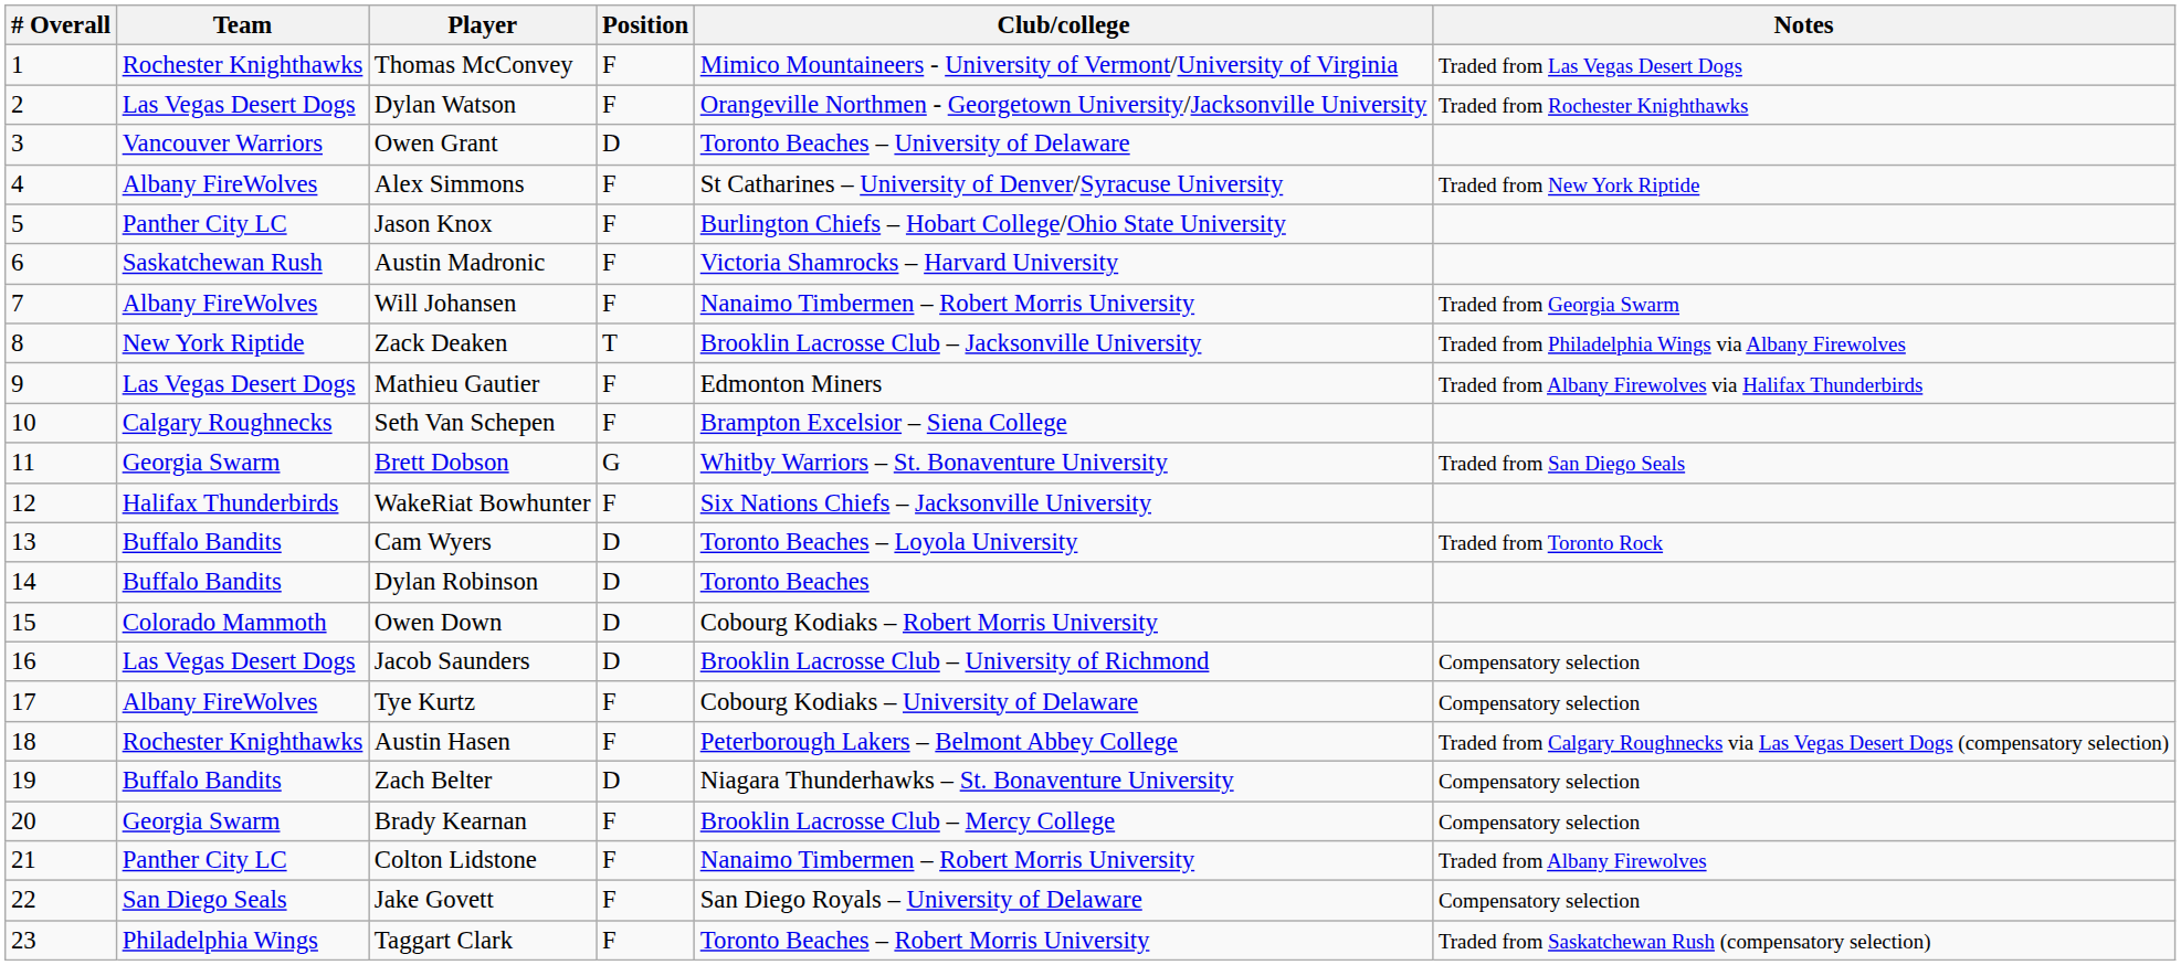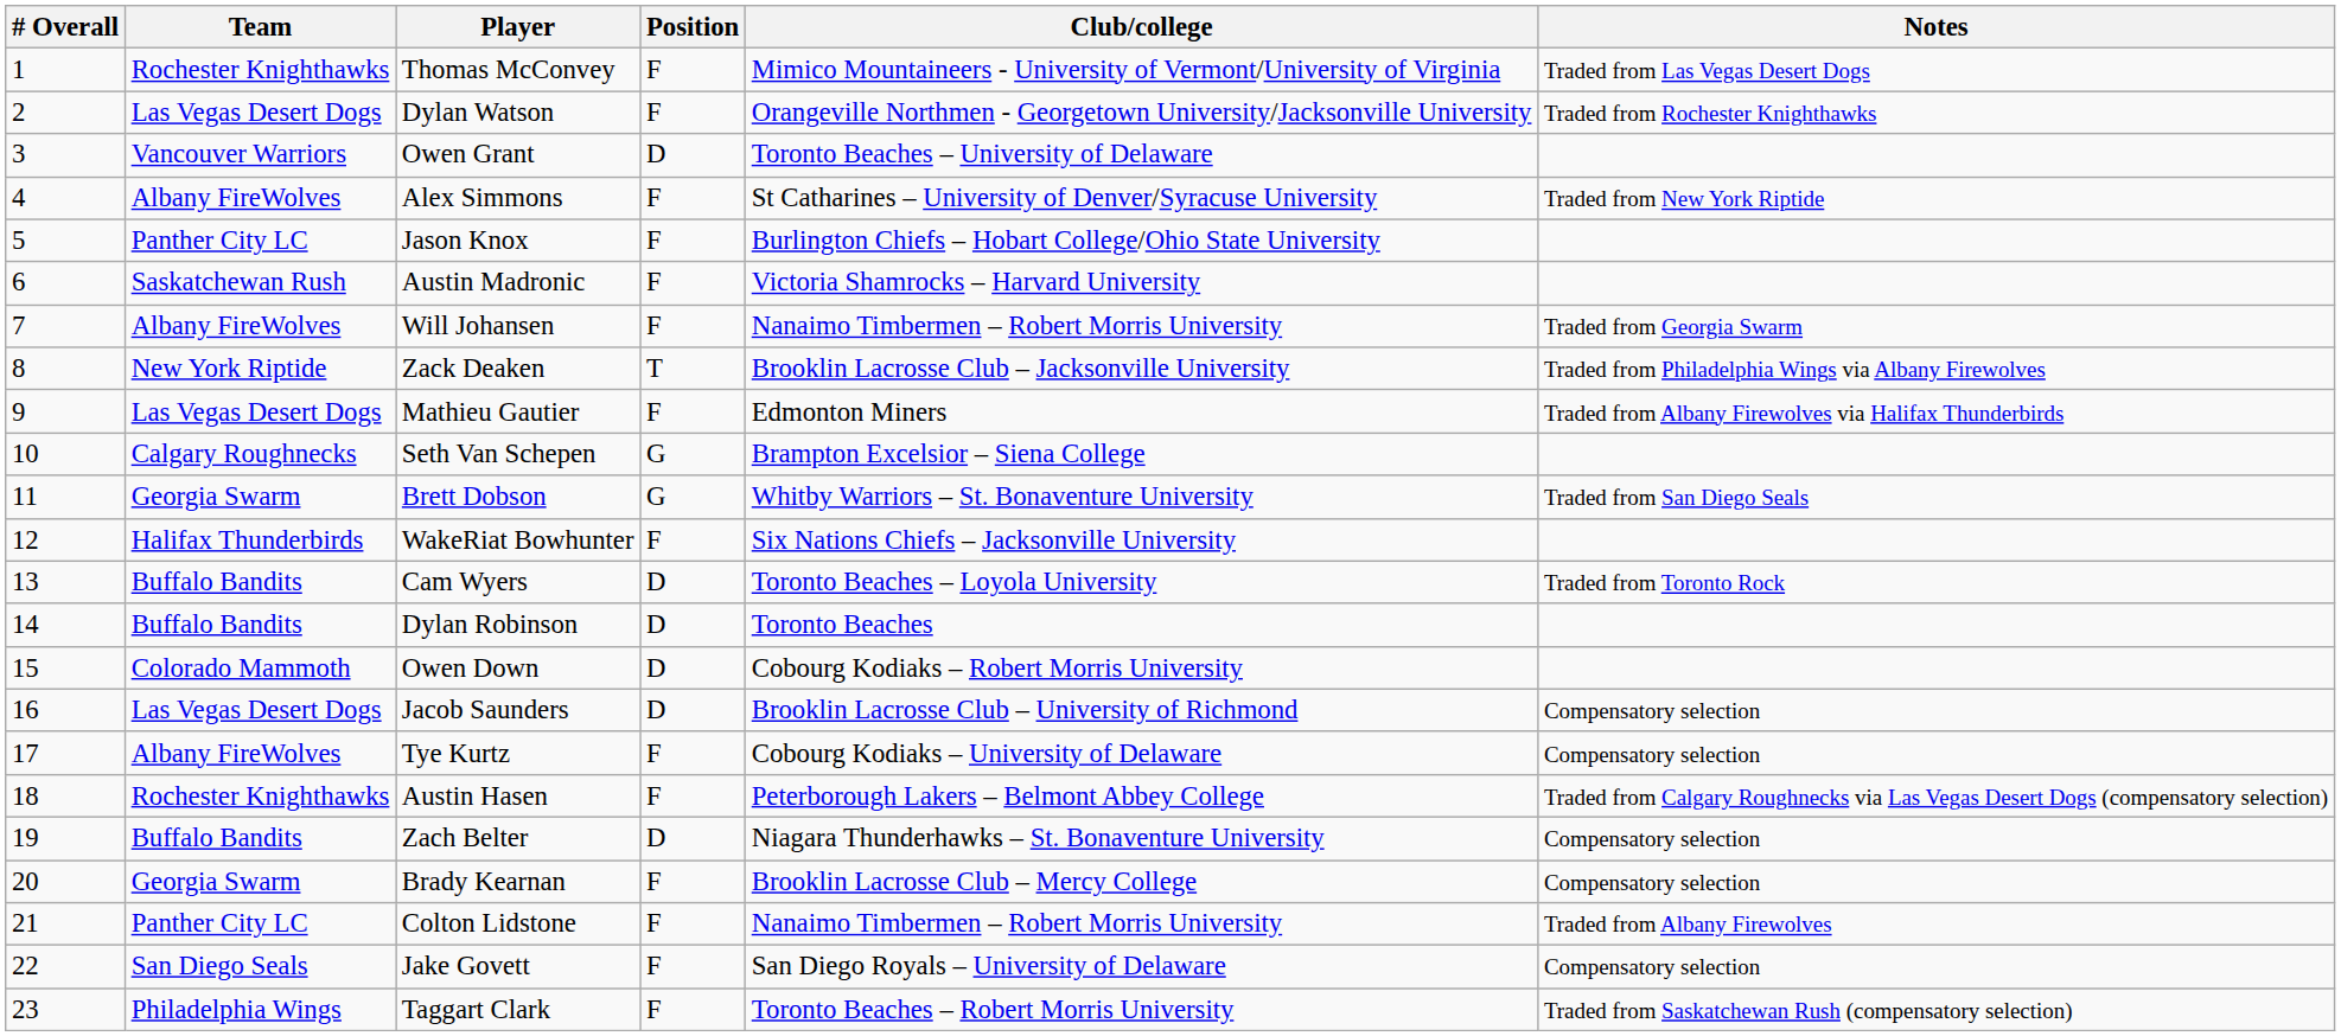 <table class="wikitable">
 <tr>
 <th># Overall</th>
 <th>Team</th>
 <th>Player</th>
 <th>Position</th>
 <th>Club/college</th>
 <th>Notes</th>
 </tr>
 <tr>
 <td>1</td>
 <td><a href='#'>Rochester Knighthawks</a></td>
 <td>Thomas McConvey</td>
 <td>F</td>
 <td><a href='#'>Mimico Mountaineers</a> - <a href='#'>University of Vermont</a>/<a href='#'>University of Virginia</a></td>
 <td><small>Traded from <a href='#'>Las Vegas Desert Dogs</a></small></td>
 </tr>
 <tr>
 <td>2</td>
 <td><a href='#'>Las Vegas Desert Dogs</a></td>
 <td>Dylan Watson</td>
 <td>F</td>
 <td><a href='#'>Orangeville Northmen</a> - <a href='#'>Georgetown University</a>/<a href='#'>Jacksonville University</a></td>
 <td><small>Traded from <a href='#'>Rochester Knighthawks</a></small></td>
 </tr>
 <tr>
 <td>3</td>
 <td><a href='#'>Vancouver Warriors</a></td>
 <td>Owen Grant</td>
 <td>D</td>
 <td><a href='#'>Toronto Beaches</a> – <a href='#'>University of Delaware</a></td>
 <td></td>
 </tr>
 <tr>
 <td>4</td>
 <td><a href='#'>Albany FireWolves</a></td>
 <td>Alex Simmons</td>
 <td>F</td>
 <td>St Catharines – <a href='#'>University of Denver</a>/<a href='#'>Syracuse University</a></td>
 <td><small>Traded from <a href='#'>New York Riptide</a></small></td>
 </tr>
 <tr>
 <td>5</td>
 <td><a href='#'>Panther City LC</a></td>
 <td>Jason Knox</td>
 <td>F</td>
 <td><a href='#'>Burlington Chiefs</a> – <a href='#'>Hobart College</a>/<a href='#'>Ohio State University</a></td>
 <td></td>
 </tr>
 <tr>
 <td>6</td>
 <td><a href='#'>Saskatchewan Rush</a></td>
 <td>Austin Madronic</td>
 <td>F</td>
 <td><a href='#'>Victoria Shamrocks</a> – <a href='#'>Harvard University</a></td>
 <td></td>
 </tr>
 <tr>
 <td>7</td>
 <td><a href='#'>Albany FireWolves</a></td>
 <td>Will Johansen</td>
 <td>F</td>
 <td><a href='#'>Nanaimo Timbermen</a> – <a href='#'>Robert Morris University</a></td>
 <td><small>Traded from <a href='#'>Georgia Swarm</a></small></td>
 </tr>
 <tr>
 <td>8</td>
 <td><a href='#'>New York Riptide</a></td>
 <td>Zack Deaken</td>
 <td>T</td>
 <td><a href='#'>Brooklin Lacrosse Club</a> – <a href='#'>Jacksonville University</a></td>
 <td><small>Traded from <a href='#'>Philadelphia Wings</a> via <a href='#'>Albany Firewolves</a></small></td>
 </tr>
 <tr>
 <td>9</td>
 <td><a href='#'>Las Vegas Desert Dogs</a></td>
 <td>Mathieu Gautier</td>
 <td>F</td>
 <td>Edmonton Miners</td>
 <td><small>Traded from <a href='#'>Albany Firewolves</a> via <a href='#'>Halifax Thunderbirds</a></small></td>
 </tr>
 <tr>
 <td>10</td>
 <td><a href='#'>Calgary Roughnecks</a></td>
 <td>Seth Van Schepen</td>
-<td>F</td>
+<td>G</td>
 <td><a href='#'>Brampton Excelsior</a> – <a href='#'>Siena College</a></td>
 <td></td>
 </tr>
 <tr>
 <td>11</td>
 <td><a href='#'>Georgia Swarm</a></td>
 <td><a href='#'>Brett Dobson</a></td>
 <td>G</td>
 <td><a href='#'>Whitby Warriors</a> – <a href='#'>St. Bonaventure University</a></td>
 <td><small>Traded from <a href='#'>San Diego Seals</a></small></td>
 </tr>
 <tr>
 <td>12</td>
 <td><a href='#'>Halifax Thunderbirds</a></td>
 <td>WakeRiat Bowhunter</td>
 <td>F</td>
 <td><a href='#'>Six Nations Chiefs</a> – <a href='#'>Jacksonville University</a></td>
 <td></td>
 </tr>
 <tr>
 <td>13</td>
 <td><a href='#'>Buffalo Bandits</a></td>
 <td>Cam Wyers</td>
 <td>D</td>
 <td><a href='#'>Toronto Beaches</a> – <a href='#'>Loyola University</a></td>
 <td><small>Traded from <a href='#'>Toronto Rock</a></small></td>
 </tr>
 <tr>
 <td>14</td>
 <td><a href='#'>Buffalo Bandits</a></td>
 <td>Dylan Robinson</td>
 <td>D</td>
 <td><a href='#'>Toronto Beaches</a></td>
 <td></td>
 </tr>
 <tr>
 <td>15</td>
 <td><a href='#'>Colorado Mammoth</a></td>
 <td>Owen Down</td>
 <td>D</td>
 <td>Cobourg Kodiaks – <a href='#'>Robert Morris University</a></td>
 <td></td>
 </tr>
 <tr>
 <td>16</td>
 <td><a href='#'>Las Vegas Desert Dogs</a></td>
 <td>Jacob Saunders</td>
 <td>D</td>
 <td><a href='#'>Brooklin Lacrosse Club</a> – <a href='#'>University of Richmond</a></td>
 <td><small>Compensatory selection</small></td>
 </tr>
 <tr>
 <td>17</td>
 <td><a href='#'>Albany FireWolves</a></td>
 <td>Tye Kurtz</td>
 <td>F</td>
 <td>Cobourg Kodiaks – <a href='#'>University of Delaware</a></td>
 <td><small>Compensatory selection</small></td>
 </tr>
 <tr>
 <td>18</td>
 <td><a href='#'>Rochester Knighthawks</a></td>
 <td>Austin Hasen</td>
 <td>F</td>
 <td><a href='#'>Peterborough Lakers</a> – <a href='#'>Belmont Abbey College</a></td>
 <td><small>Traded from <a href='#'>Calgary Roughnecks</a> via <a href='#'>Las Vegas Desert Dogs</a> (compensatory selection)</small></td>
 </tr>
 <tr>
 <td>19</td>
 <td><a href='#'>Buffalo Bandits</a></td>
 <td>Zach Belter</td>
 <td>D</td>
 <td>Niagara Thunderhawks – <a href='#'>St. Bonaventure University</a></td>
 <td><small>Compensatory selection</small></td>
 </tr>
 <tr>
 <td>20</td>
 <td><a href='#'>Georgia Swarm</a></td>
 <td>Brady Kearnan</td>
 <td>F</td>
 <td><a href='#'>Brooklin Lacrosse Club</a> – <a href='#'>Mercy College</a></td>
 <td><small>Compensatory selection</small></td>
 </tr>
 <tr>
 <td>21</td>
 <td><a href='#'>Panther City LC</a></td>
 <td>Colton Lidstone</td>
 <td>F</td>
 <td><a href='#'>Nanaimo Timbermen</a> – <a href='#'>Robert Morris University</a></td>
 <td><small>Traded from <a href='#'>Albany Firewolves</a></small></td>
 </tr>
 <tr>
 <td>22</td>
 <td><a href='#'>San Diego Seals</a></td>
 <td>Jake Govett</td>
 <td>F</td>
 <td>San Diego Royals – <a href='#'>University of Delaware</a></td>
 <td><small>Compensatory selection</small></td>
 </tr>
 <tr>
 <td>23</td>
 <td><a href='#'>Philadelphia Wings</a></td>
 <td>Taggart Clark</td>
 <td>F</td>
 <td><a href='#'>Toronto Beaches</a> – <a href='#'>Robert Morris University</a></td>
 <td><small>Traded from <a href='#'>Saskatchewan Rush</a> (compensatory selection)</small></td>
 </tr>
 </table>
